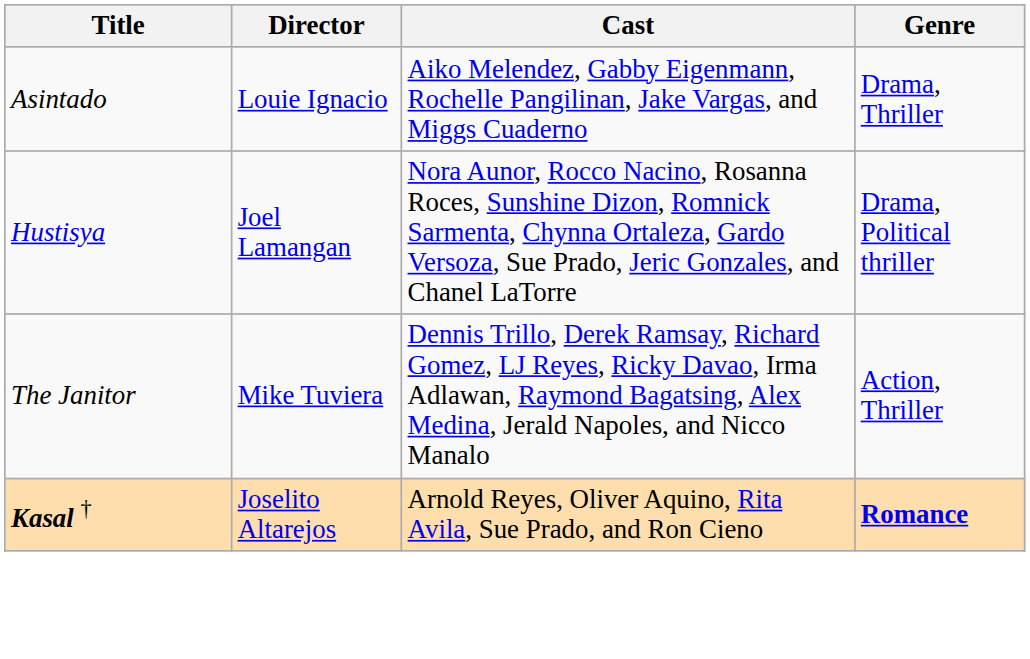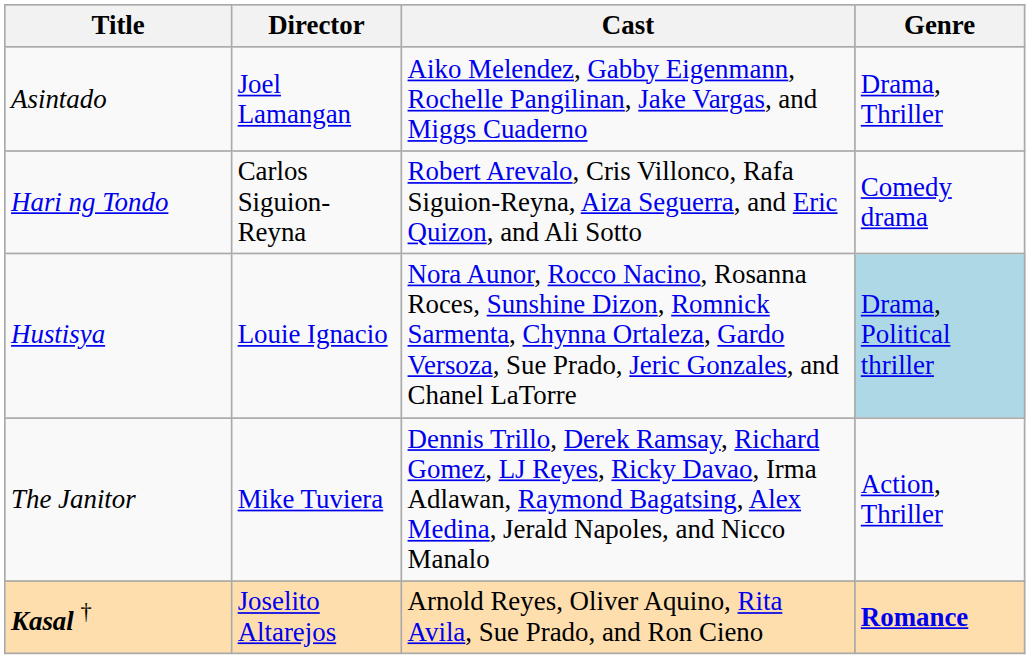 <table class="wikitable">
 <tr>
 <th style="width:20%;">Title</th>
 <th style="width:15%;">Director</th>
 <th style="width:40%;">Cast</th>
 <th style="width:15%;">Genre</th>
 </tr>
 <tr>
 <td><em>Asintado</em></td>
-<td><a href='#'>Louie Ignacio</a></td>
+<td><a href='#'>Joel Lamangan</a></td>
 <td><a href='#'>Aiko Melendez</a>, <a href='#'>Gabby Eigenmann</a>, <a href='#'>Rochelle Pangilinan</a>, <a href='#'>Jake Vargas</a>, and <a href='#'>Miggs Cuaderno</a></td>
 <td><a href='#'>Drama</a>, <a href='#'>Thriller</a></td>
 </tr>
 <tr>
+<td><em><a href='#'>Hari ng Tondo</a></em></td>
+<td>Carlos Siguion-Reyna</td>
+<td><a href='#'>Robert Arevalo</a>, Cris Villonco, Rafa Siguion-Reyna, <a href='#'>Aiza Seguerra</a>, and <a href='#'>Eric Quizon</a>, and Ali Sotto</td>
+<td><a href='#'>Comedy drama</a></td>
+</tr>
+<tr>
 <td><em><a href='#'>Hustisya</a></em></td>
-<td><a href='#'>Joel Lamangan</a></td>
+<td><a href='#'>Louie Ignacio</a></td>
 <td><a href='#'>Nora Aunor</a>,  <a href='#'>Rocco Nacino</a>, Rosanna Roces, <a href='#'>Sunshine Dizon</a>, <a href='#'>Romnick Sarmenta</a>, <a href='#'>Chynna Ortaleza</a>, <a href='#'>Gardo Versoza</a>, Sue Prado, <a href='#'>Jeric Gonzales</a>, and Chanel LaTorre</td>
-<td><a href='#'>Drama</a>, <a href='#'>Political thriller</a></td>
+<td style="background: lightblue;"><a href='#'>Drama</a>, <a href='#'>Political thriller</a></td>
 </tr>
 <tr>
 <td><em>The Janitor</em></td>
 <td><a href='#'>Mike Tuviera</a></td>
 <td><a href='#'>Dennis Trillo</a>, <a href='#'>Derek Ramsay</a>, <a href='#'>Richard Gomez</a>, <a href='#'>LJ Reyes</a>, <a href='#'>Ricky Davao</a>, Irma Adlawan, <a href='#'>Raymond Bagatsing</a>, <a href='#'>Alex Medina</a>, Jerald Napoles, and Nicco Manalo</td>
 <td><a href='#'>Action</a>, <a href='#'>Thriller</a></td>
 </tr>
 <tr style="background:#FFDEAD;">
 <td><strong><em>Kasal</em></strong>  <sup>†</sup></td>
 <td><a href='#'>Joselito Altarejos</a></td>
 <td>Arnold Reyes, Oliver Aquino, <a href='#'>Rita Avila</a>, Sue Prado, and Ron Cieno</td>
 <td><strong><a href='#'>Romance</a></strong></td>
 </tr>
 </table>
